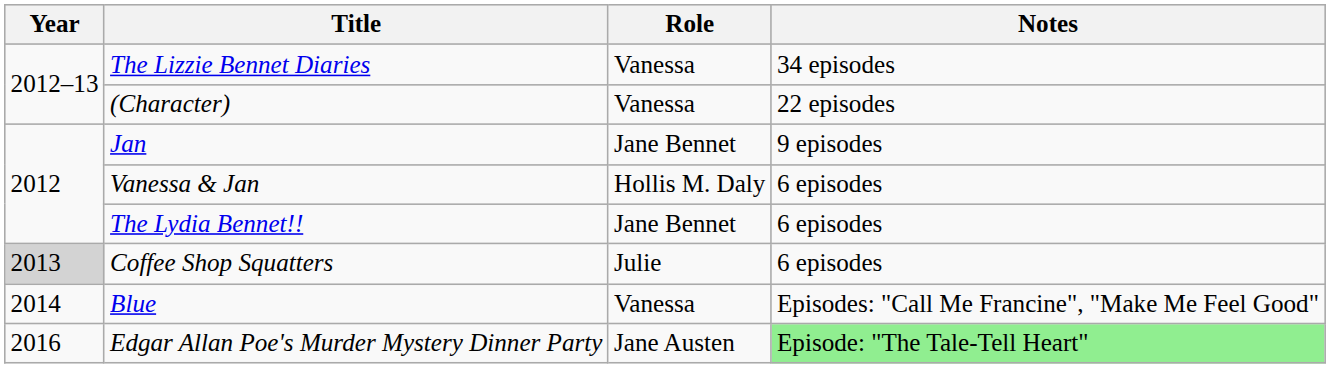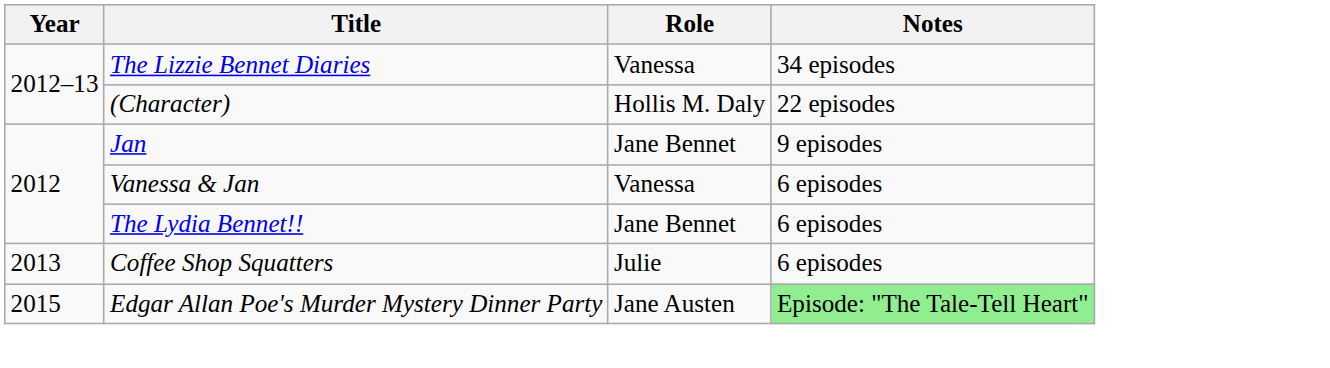 <table class="wikitable sortable">
 <tr>
 <th>Year</th>
 <th>Title</th>
 <th>Role</th>
 <th>Notes</th>
 </tr>
 <tr>
 <td rowspan=2>2012–13</td>
 <td><em><a href='#'>The Lizzie Bennet Diaries</a></em></td>
 <td>Vanessa</td>
 <td>34 episodes</td>
 </tr>
 <tr>
 <td><em>(Character)</em></td>
-<td>Vanessa</td>
+<td>Hollis M. Daly</td>
 <td>22 episodes</td>
 </tr>
 <tr>
 <td rowspan=3>2012</td>
 <td><em><a href='#'>Jan</a></em></td>
 <td>Jane Bennet</td>
 <td>9 episodes</td>
 </tr>
 <tr>
 <td><em>Vanessa & Jan</em></td>
-<td>Hollis M. Daly</td>
+<td>Vanessa</td>
 <td>6 episodes</td>
 </tr>
 <tr>
 <td><em><a href='#'>The Lydia Bennet!!</a></em></td>
 <td>Jane Bennet</td>
 <td>6 episodes</td>
 </tr>
 <tr>
-<td style="background: lightgrey;">2013</td>
+<td>2013</td>
 <td><em>Coffee Shop Squatters</em></td>
 <td>Julie</td>
 <td>6 episodes</td>
 </tr>
 <tr>
-<td>2014</td>
-<td><em><a href='#'>Blue</a></em></td>
-<td>Vanessa</td>
-<td>Episodes: "Call Me Francine", "Make Me Feel Good"</td>
-</tr>
-<tr>
-<td>2016</td>
+<td>2015</td>
 <td><em>Edgar Allan Poe's Murder Mystery Dinner Party</em></td>
 <td>Jane Austen</td>
 <td style="background: lightgreen;">Episode: "The Tale-Tell Heart"</td>
 </tr>
 </table>
